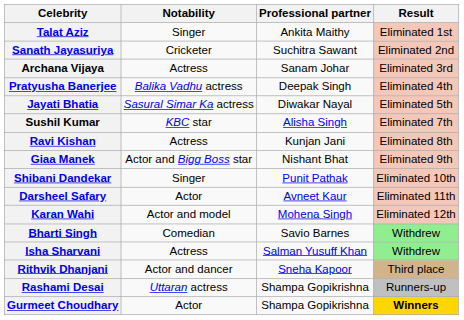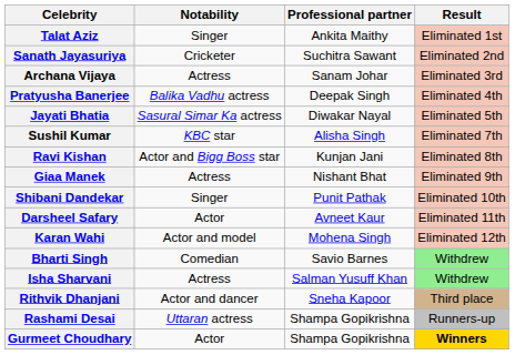 <table class="wikitable sortable" style="text-align:center;">
 <tr>
 <th scope="col">Celebrity</th>
 <th scope="col" class="unsortable">Notability</th>
 <th scope="col">Professional partner</th>
 <th scope="col">Result</th>
 </tr>
 <tr>
 <th><a href='#'>Talat Aziz</a></th>
 <td>Singer</td>
 <td>Ankita Maithy</td>
 <td bgcolor="f4c7b8">Eliminated 1st</td>
 </tr>
 <tr>
 <th><a href='#'>Sanath Jayasuriya</a></th>
 <td>Cricketer</td>
 <td>Suchitra Sawant</td>
 <td bgcolor="f4c7b8">Eliminated 2nd</td>
 </tr>
 <tr>
 <th>Archana Vijaya</th>
 <td>Actress</td>
 <td>Sanam Johar</td>
 <td bgcolor="f4c7b8">Eliminated 3rd</td>
 </tr>
 <tr>
 <th><a href='#'>Pratyusha Banerjee</a></th>
 <td><em><a href='#'>Balika Vadhu</a></em> actress</td>
 <td>Deepak Singh</td>
 <td bgcolor="f4c7b8">Eliminated 4th</td>
 </tr>
 <tr>
 <th><a href='#'>Jayati Bhatia</a></th>
 <td><em><a href='#'>Sasural Simar Ka</a></em> actress</td>
 <td>Diwakar Nayal</td>
 <td bgcolor="f4c7b8">Eliminated 5th</td>
 </tr>
 <tr>
 <th>Sushil Kumar</th>
 <td><em><a href='#'>KBC</a></em> star</td>
 <td><a href='#'>Alisha Singh</a></td>
 <td bgcolor="f4c7b8">Eliminated 7th</td>
 </tr>
 <tr>
 <th><a href='#'>Ravi Kishan</a></th>
-<td>Actress</td>
+<td>Actor and <em><a href='#'>Bigg Boss</a></em> star</td>
 <td>Kunjan Jani</td>
 <td bgcolor="f4c7b8">Eliminated 8th</td>
 </tr>
 <tr>
 <th><a href='#'>Giaa Manek</a></th>
-<td>Actor and <em><a href='#'>Bigg Boss</a></em> star</td>
+<td>Actress</td>
 <td>Nishant Bhat</td>
 <td bgcolor="f4c7b8">Eliminated 9th</td>
 </tr>
 <tr>
 <th><a href='#'>Shibani Dandekar</a></th>
 <td>Singer</td>
 <td><a href='#'>Punit Pathak</a></td>
 <td bgcolor="f4c7b8">Eliminated 10th</td>
 </tr>
 <tr>
 <th><a href='#'>Darsheel Safary</a></th>
 <td>Actor</td>
 <td><a href='#'>Avneet Kaur</a></td>
 <td bgcolor="f4c7b8">Eliminated 11th</td>
 </tr>
 <tr>
 <th><a href='#'>Karan Wahi</a></th>
 <td>Actor and model</td>
 <td><a href='#'>Mohena Singh</a></td>
 <td bgcolor="f4c7b8">Eliminated 12th</td>
 </tr>
 <tr>
 <th><a href='#'>Bharti Singh</a></th>
 <td>Comedian</td>
 <td>Savio Barnes</td>
 <td bgcolor=lightgreen>Withdrew</td>
 </tr>
 <tr>
 <th><a href='#'>Isha Sharvani</a></th>
 <td>Actress</td>
 <td><a href='#'>Salman Yusuff Khan</a></td>
 <td style="background:lightgreen;">Withdrew</td>
 </tr>
 <tr>
 <th><a href='#'>Rithvik Dhanjani</a></th>
 <td>Actor and dancer</td>
 <td><a href='#'>Sneha Kapoor</a></td>
 <td bgcolor="tan">Third place</td>
 </tr>
 <tr>
 <th><a href='#'>Rashami Desai</a></th>
 <td><em><a href='#'>Uttaran</a></em> actress</td>
 <td>Shampa Gopikrishna</td>
 <td bgcolor="silver">Runners-up</td>
 </tr>
 <tr>
 <th><a href='#'>Gurmeet Choudhary</a></th>
 <td>Actor</td>
 <td>Shampa Gopikrishna</td>
 <td bgcolor="gold"><strong>Winners</strong></td>
 </tr>
 </table>
